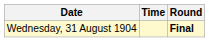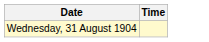 <table class="wikitable">
 <tr>
 <th>Date</th>
 <th>Time</th>
-<th>Round</th>
 </tr>
 <tr style=background:lemonchiffon>
 <td>Wednesday, 31 August 1904</td>
 <td></td>
-<td><strong>Final</strong></td>
 </tr>
 </table>
